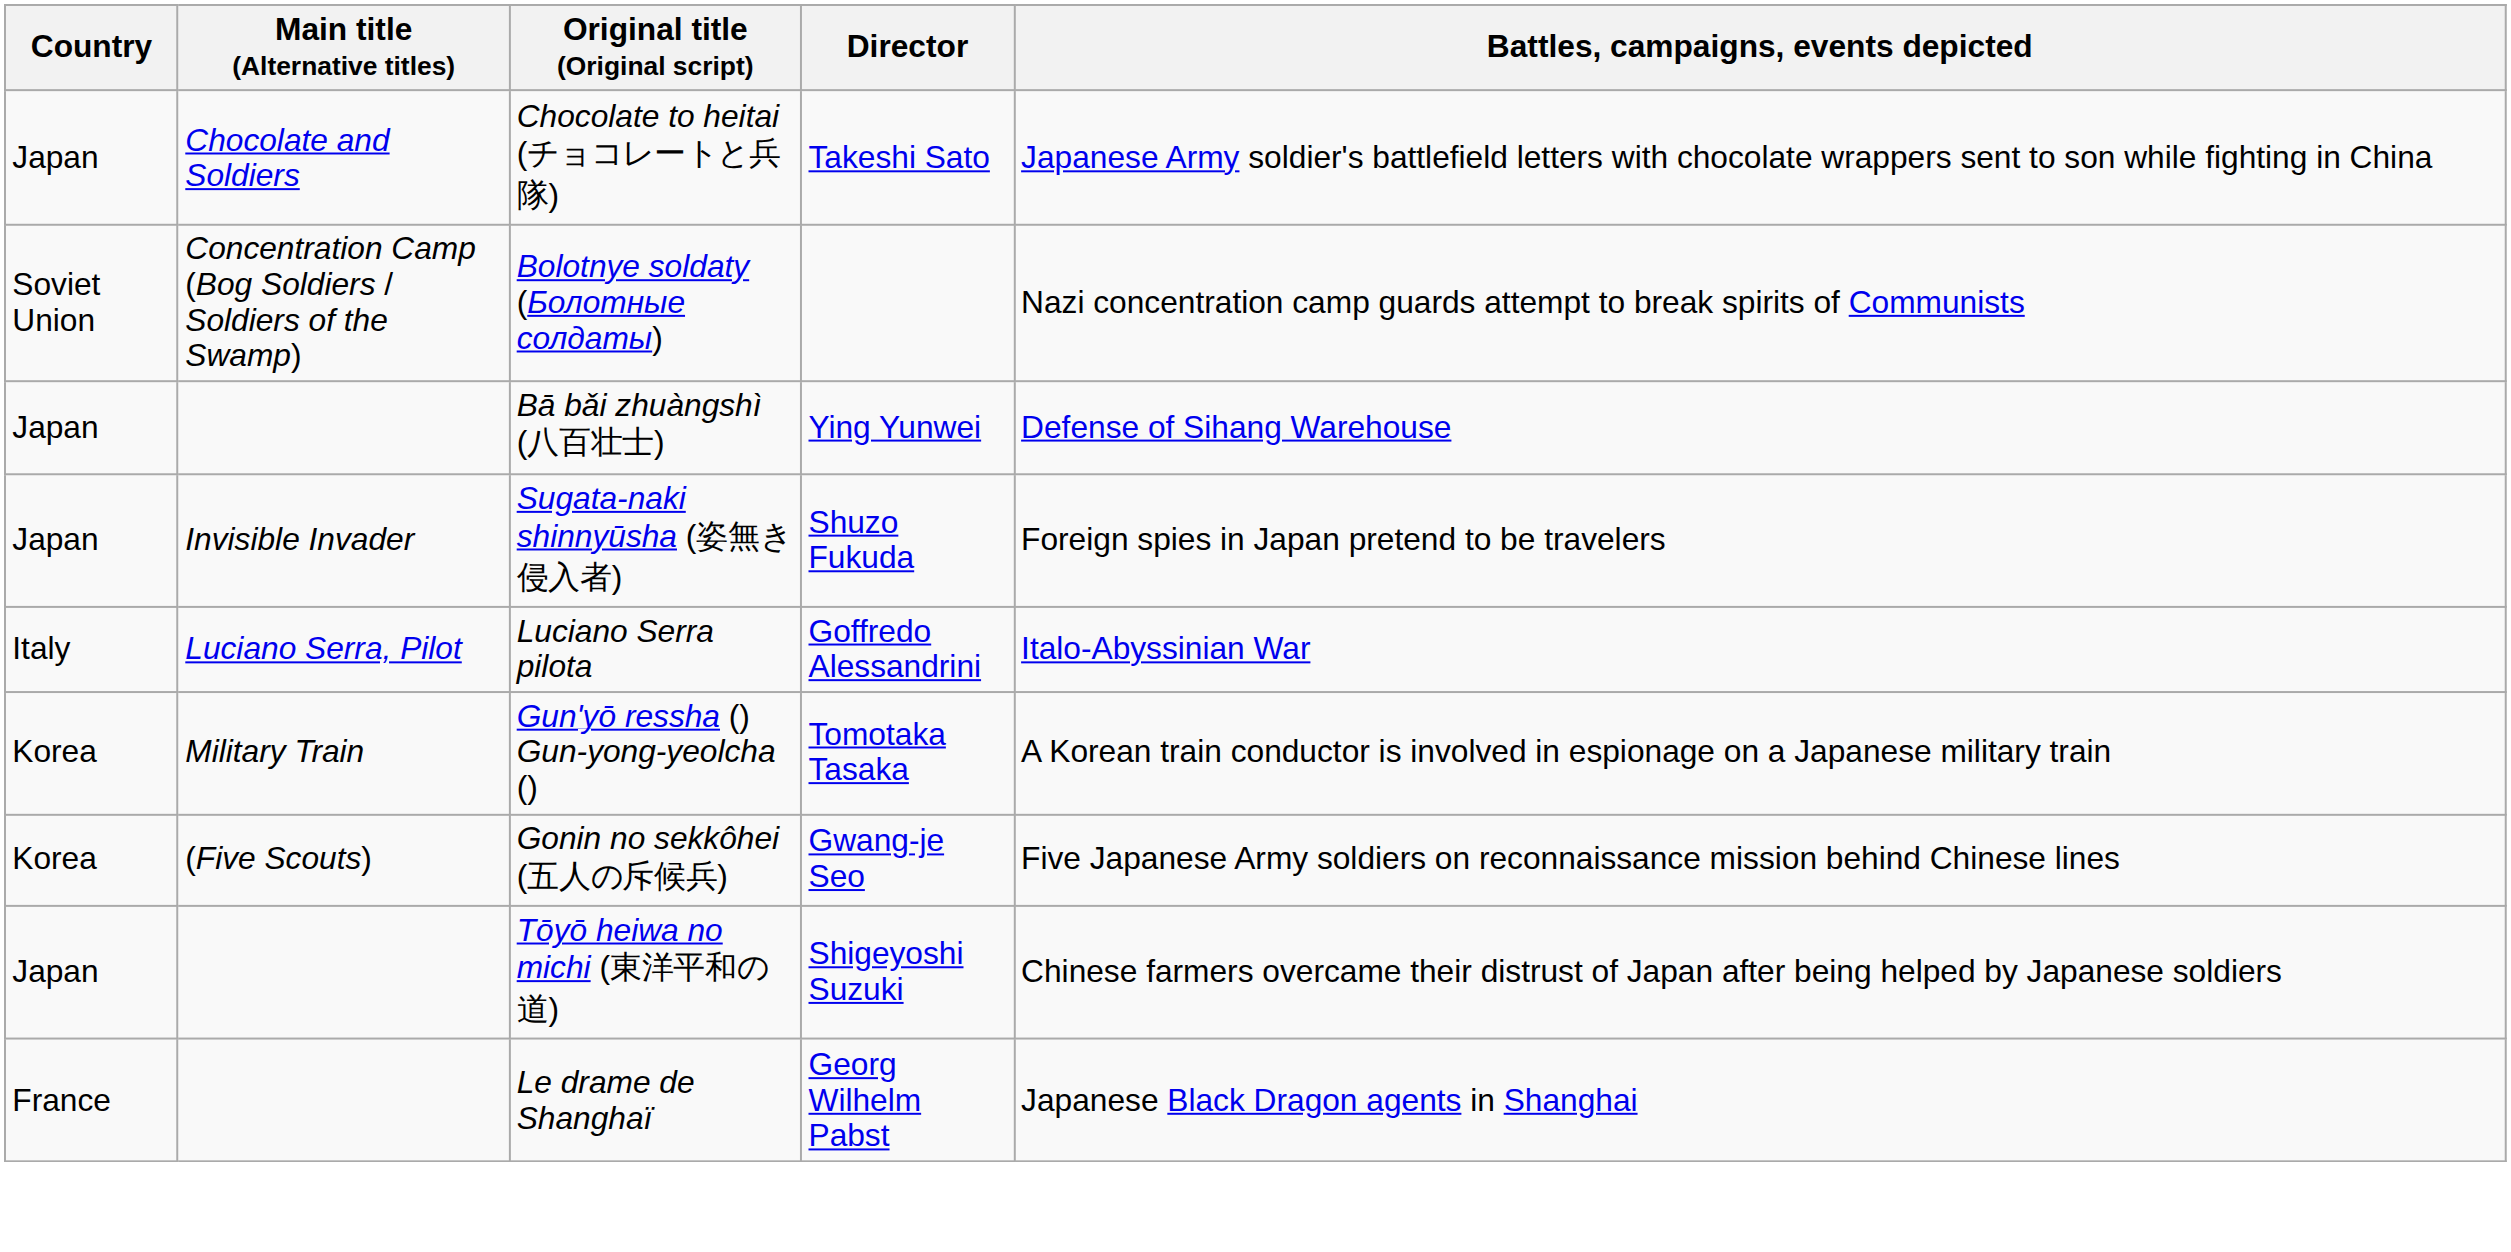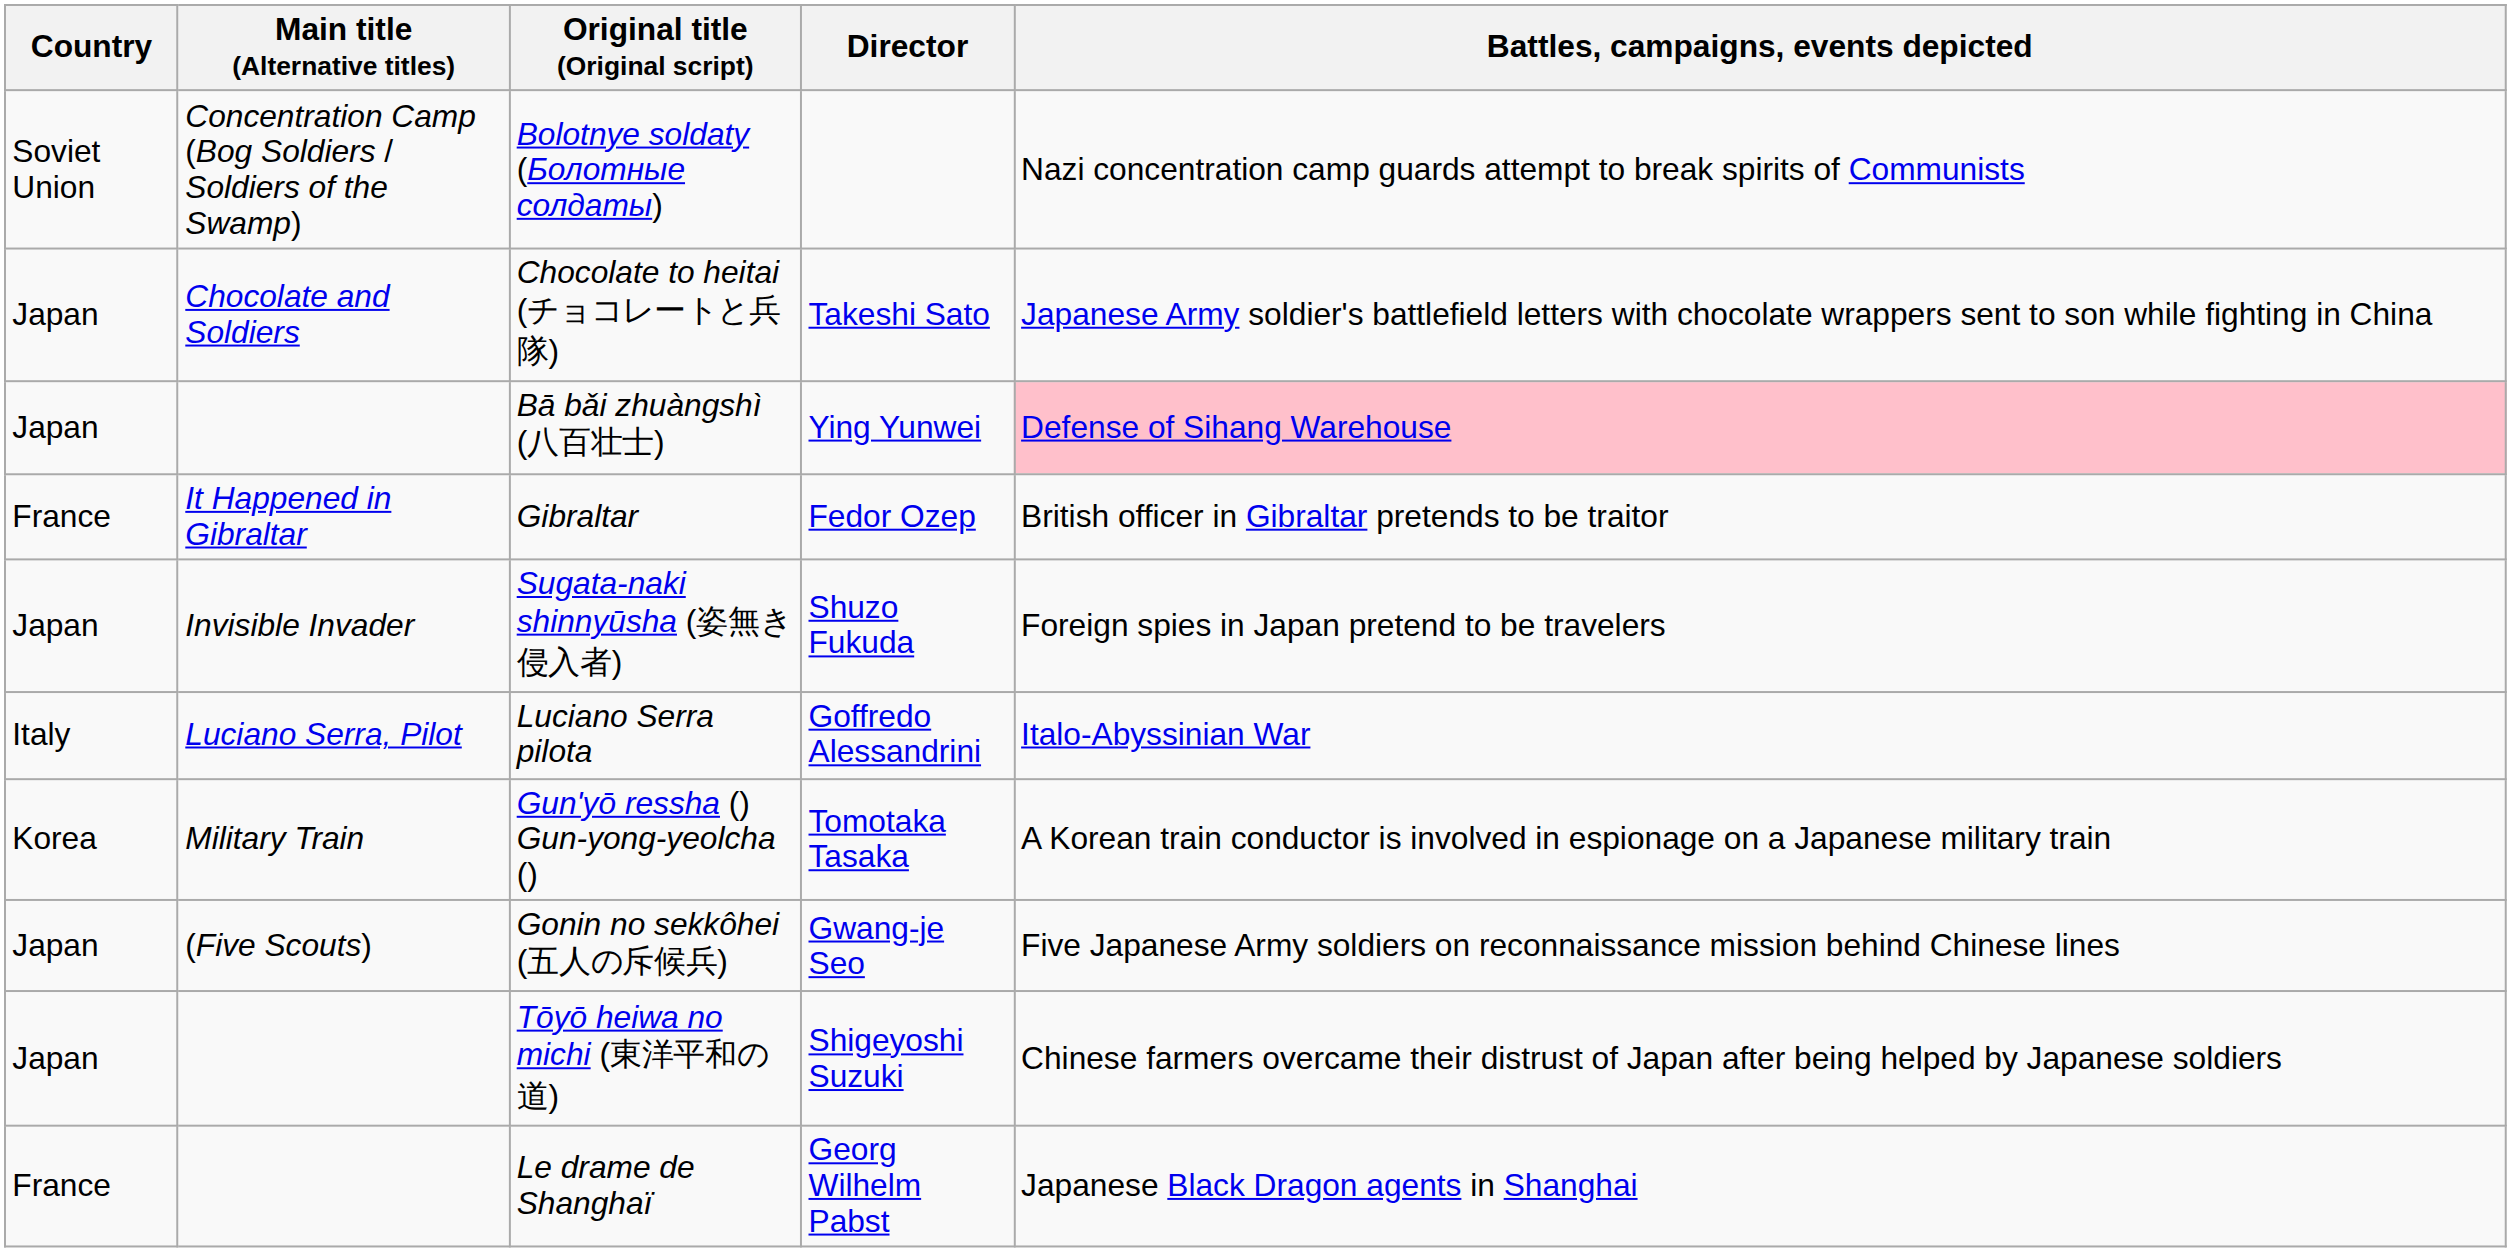 <table class="wikitable sortable" style="width:100%;">
 <tr>
 <th width= 80>Country</th>
 <th width=160>Main title<br><small>(Alternative titles)</small></th>
 <th width=140>Original title<br><small>(Original script)</small></th>
 <th width=100>Director</th>
 <th class="unsortable">Battles, campaigns, events depicted</th>
-</tr>
-<tr>
-<td>Japan</td>
-<td><em><a href='#'>Chocolate and Soldiers</a></em></td>
-<td><em>Chocolate to heitai</em> (チョコレートと兵隊)</td>
-<td><a href='#'>Takeshi Sato</a></td>
-<td><a href='#'>Japanese Army</a> soldier's battlefield letters with chocolate wrappers sent to son while fighting in China</td>
 </tr>
 <tr>
 <td>Soviet Union</td>
 <td><em>Concentration Camp</em> (<em>Bog Soldiers</em> / <em>Soldiers of the Swamp</em>)</td>
 <td><em><a href='#'>Bolotnye soldaty</a></em> (<em><a href='#'>Болотные солдаты</a></em>)</td>
 <td></td>
 <td>Nazi concentration camp guards attempt to break spirits of <a href='#'>Communists</a></td>
 </tr>
 <tr>
 <td>Japan</td>
+<td><em><a href='#'>Chocolate and Soldiers</a></em></td>
+<td><em>Chocolate to heitai</em> (チョコレートと兵隊)</td>
+<td><a href='#'>Takeshi Sato</a></td>
+<td><a href='#'>Japanese Army</a> soldier's battlefield letters with chocolate wrappers sent to son while fighting in China</td>
+</tr>
+<tr>
+<td>Japan</td>
 <td><em></em></td>
 <td><em>Bā bǎi zhuàngshì</em> (八百壮士)</td>
 <td><a href='#'>Ying Yunwei</a></td>
-<td><a href='#'>Defense of Sihang Warehouse</a></td>
+<td style="background: pink;"><a href='#'>Defense of Sihang Warehouse</a></td>
+</tr>
+<tr>
+<td>France</td>
+<td><em><a href='#'>It Happened in Gibraltar</a></em></td>
+<td><em>Gibraltar</em></td>
+<td><a href='#'>Fedor Ozep</a></td>
+<td>British officer in <a href='#'>Gibraltar</a> pretends to be traitor</td>
 </tr>
 <tr>
 <td>Japan</td>
 <td><em>Invisible Invader</em></td>
 <td><em><a href='#'>Sugata-naki shinnyūsha</a></em> (姿無き侵入者)</td>
 <td><a href='#'>Shuzo Fukuda</a></td>
 <td>Foreign spies in Japan pretend to be travelers</td>
 </tr>
 <tr>
 <td>Italy</td>
 <td><em><a href='#'>Luciano Serra, Pilot</a></em></td>
 <td><em>Luciano Serra pilota</em></td>
 <td><a href='#'>Goffredo Alessandrini</a></td>
 <td><a href='#'>Italo-Abyssinian War</a></td>
 </tr>
 <tr>
 <td>Korea</td>
 <td><em>Military Train</em></td>
 <td><em><a href='#'>Gun'yō ressha</a></em> ()<br><em>Gun-yong-yeolcha</em> ()</td>
 <td><a href='#'>Tomotaka Tasaka</a></td>
 <td>A Korean train conductor is involved in espionage on a Japanese military train</td>
 </tr>
 <tr>
-<td>Korea</td>
+<td>Japan</td>
 <td><em></em> (<em>Five Scouts</em>)</td>
 <td><em>Gonin no sekkôhei</em> (五人の斥候兵)</td>
 <td><a href='#'>Gwang-je Seo</a></td>
 <td>Five Japanese Army soldiers on reconnaissance mission behind Chinese lines</td>
 </tr>
 <tr>
 <td>Japan</td>
 <td><em></em></td>
 <td><em><a href='#'>Tōyō heiwa no michi</a></em> (東洋平和の道)</td>
 <td><a href='#'>Shigeyoshi Suzuki</a></td>
 <td>Chinese farmers overcame their distrust of Japan after being helped by Japanese soldiers</td>
 </tr>
 <tr>
 <td>France</td>
 <td><em></em></td>
 <td><em>Le drame de Shanghaï</em></td>
 <td><a href='#'>Georg Wilhelm Pabst</a></td>
 <td>Japanese <a href='#'>Black Dragon agents</a> in <a href='#'>Shanghai</a></td>
 </tr>
 </table>
